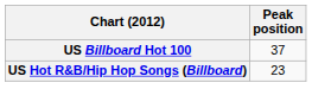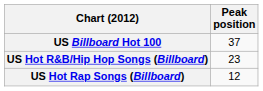 <table class="wikitable sortable plainrowheaders" style="text-align:center">
 <tr>
 <th scope="col">Chart (2012)</th>
 <th scope="col">Peak<br>position</th>
 </tr>
 <tr>
 <th scope="row">US <a href='#'><em>Billboard</em> Hot 100</a></th>
 <td>37</td>
 </tr>
 <tr>
 <th scope="row">US <a href='#'>Hot R&B/Hip Hop Songs</a> (<em><a href='#'>Billboard</a></em>)</th>
 <td>23</td>
 </tr>
+<tr>
+<th scope="row">US <a href='#'>Hot Rap Songs</a> (<em><a href='#'>Billboard</a></em>)</th>
+<td>12</td>
+</tr>
 </table>
